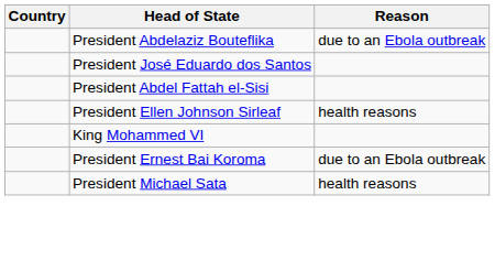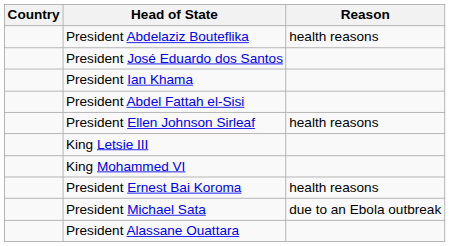 <table class="wikitable sortable static-row-numbers mw-datatable" border=1>
 <tr>
 <th>Country</th>
 <th>Head of State</th>
 <th>Reason</th>
 </tr>
 <tr>
 <td></td>
 <td>President <a href='#'>Abdelaziz Bouteflika</a></td>
-<td>due to an <a href='#'>Ebola outbreak</a></td>
+<td>health reasons</td>
 </tr>
 <tr>
 <td></td>
 <td>President <a href='#'>José Eduardo dos Santos</a></td>
+<td></td>
+</tr>
+<tr>
+<td></td>
+<td>President <a href='#'>Ian Khama</a></td>
 <td></td>
 </tr>
 <tr>
 <td></td>
 <td>President <a href='#'>Abdel Fattah el-Sisi</a></td>
 <td></td>
 </tr>
 <tr>
 <td></td>
 <td>President <a href='#'>Ellen Johnson Sirleaf</a></td>
 <td>health reasons</td>
 </tr>
 <tr>
 <td></td>
+<td>King <a href='#'>Letsie III</a></td>
+<td></td>
+</tr>
+<tr>
+<td></td>
 <td>King <a href='#'>Mohammed VI</a></td>
 <td></td>
 </tr>
 <tr>
 <td></td>
 <td>President <a href='#'>Ernest Bai Koroma</a></td>
+<td>health reasons</td>
+</tr>
+<tr>
+<td></td>
+<td>President <a href='#'>Michael Sata</a></td>
 <td>due to an Ebola outbreak</td>
 </tr>
 <tr>
 <td></td>
-<td>President <a href='#'>Michael Sata</a></td>
-<td>health reasons</td>
+<td>President <a href='#'>Alassane Ouattara</a></td>
+<td></td>
 </tr>
 </table>
